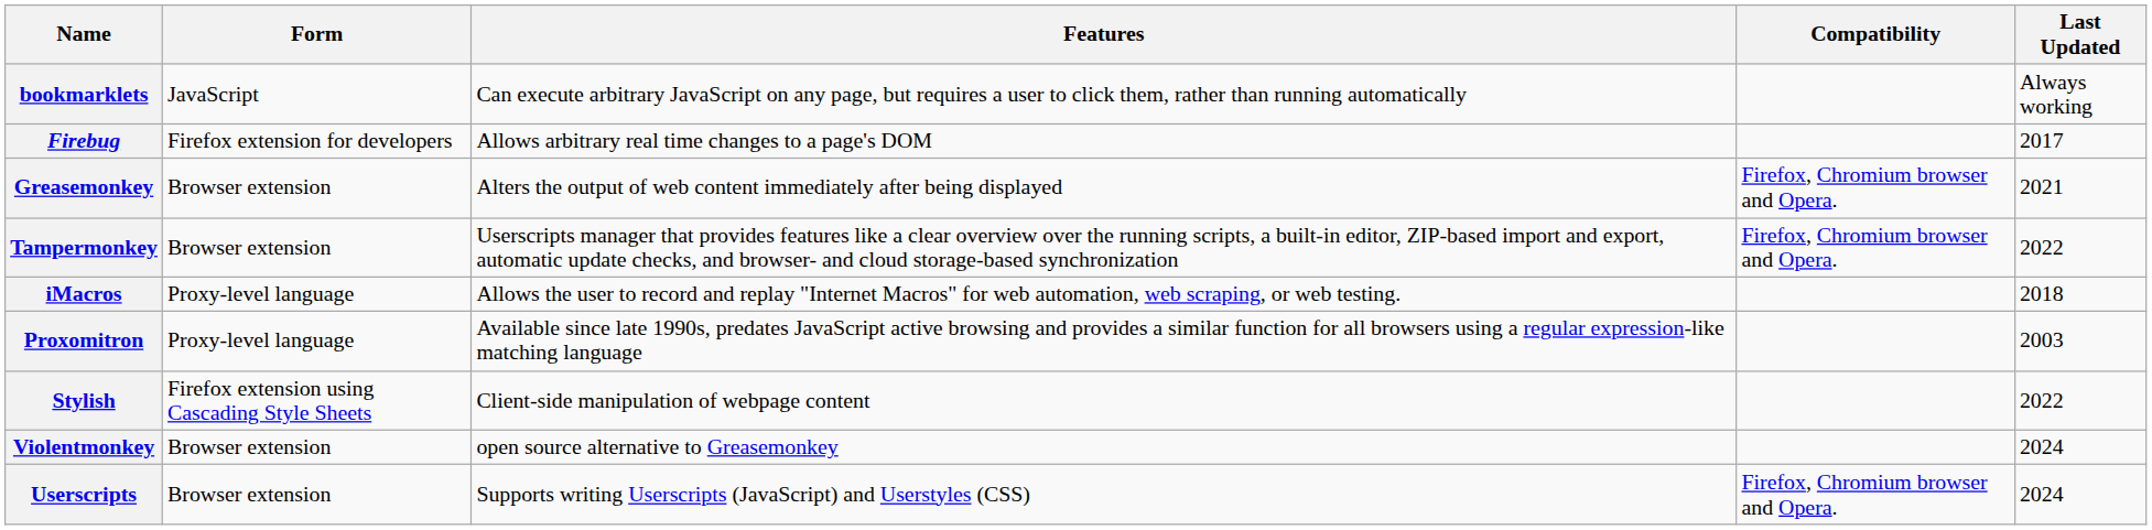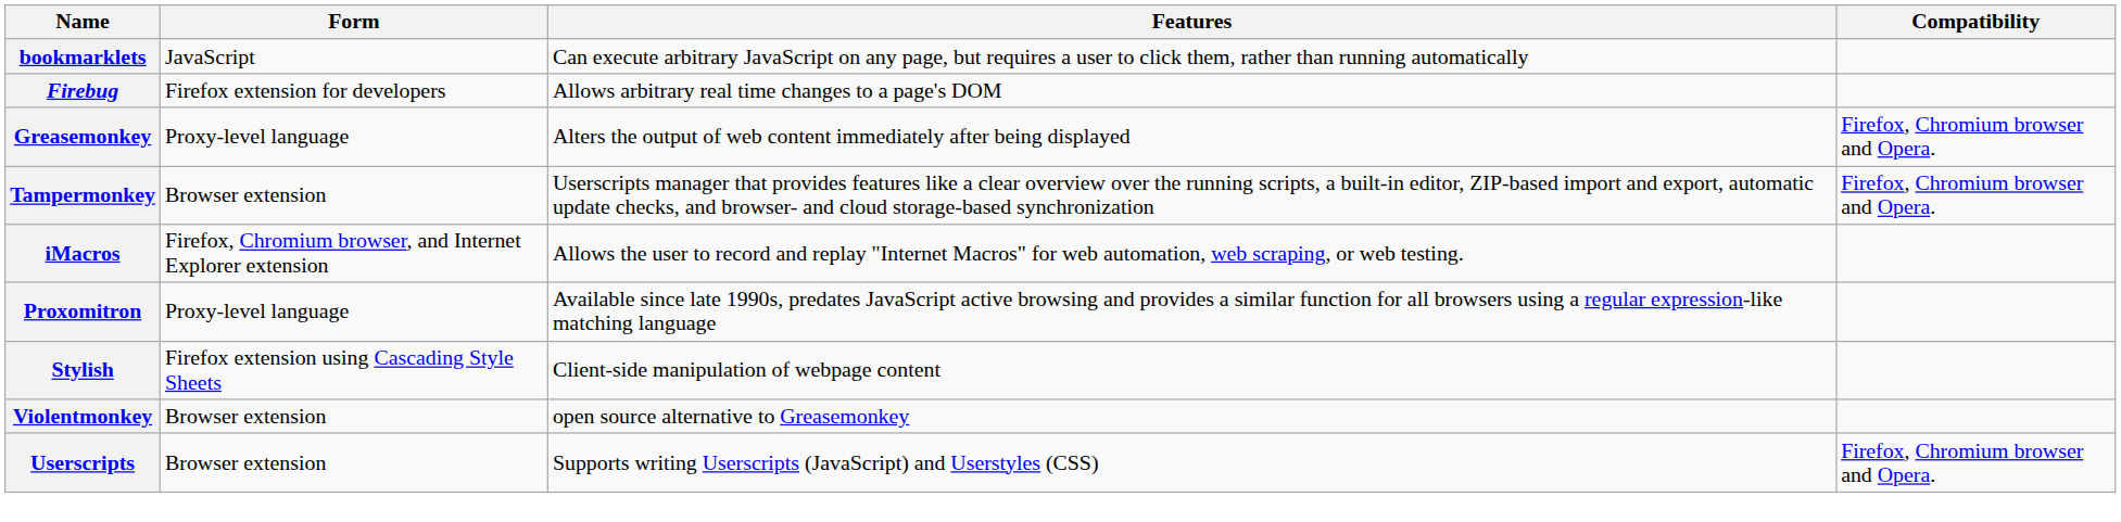 <table class="wikitable sortable">
 <tr>
 <th>Name</th>
 <th>Form</th>
 <th>Features</th>
 <th>Compatibility</th>
-<th>Last Updated</th>
 </tr>
 <tr>
 <th><a href='#'>bookmarklets</a></th>
 <td>JavaScript</td>
 <td>Can execute arbitrary JavaScript on any page, but requires a user to click them, rather than running automatically</td>
 <td></td>
-<td>Always working</td>
 </tr>
 <tr>
 <th><em><a href='#'>Firebug</a></em></th>
 <td>Firefox extension for developers</td>
 <td>Allows arbitrary real time changes to a page's DOM</td>
 <td></td>
-<td>2017</td>
 </tr>
 <tr>
 <th><a href='#'>Greasemonkey</a></th>
-<td>Browser extension</td>
+<td>Proxy-level language</td>
 <td>Alters the output of web content immediately after being displayed</td>
 <td><a href='#'>Firefox</a>, <a href='#'>Chromium browser</a> and <a href='#'>Opera</a>.</td>
-<td>2021</td>
 </tr>
 <tr>
 <th><a href='#'>Tampermonkey</a></th>
 <td>Browser extension</td>
 <td>Userscripts manager that provides features like a clear overview over the running scripts, a built-in editor, ZIP-based import and export, automatic update checks, and browser- and cloud storage-based synchronization</td>
 <td><a href='#'>Firefox</a>, <a href='#'>Chromium browser</a> and <a href='#'>Opera</a>.</td>
-<td>2022</td>
 </tr>
 <tr>
 <th><a href='#'>iMacros</a></th>
-<td>Proxy-level language</td>
+<td>Firefox, <a href='#'>Chromium browser</a>, and Internet Explorer extension</td>
 <td>Allows the user to record and replay "Internet Macros" for web automation, <a href='#'>web scraping</a>, or web testing.</td>
 <td></td>
-<td>2018</td>
 </tr>
 <tr>
 <th><a href='#'>Proxomitron</a></th>
 <td>Proxy-level language</td>
 <td>Available since late 1990s, predates JavaScript active browsing and provides a similar function for all browsers using a <a href='#'>regular expression</a>-like matching language</td>
 <td></td>
-<td>2003</td>
 </tr>
 <tr>
 <th><a href='#'>Stylish</a></th>
 <td>Firefox extension using <a href='#'>Cascading Style Sheets</a></td>
 <td>Client-side manipulation of webpage content</td>
 <td></td>
-<td>2022</td>
 </tr>
 <tr>
 <th><a href='#'>Violentmonkey</a></th>
 <td>Browser extension</td>
 <td>open source alternative to <a href='#'>Greasemonkey</a></td>
 <td></td>
-<td>2024</td>
 </tr>
 <tr>
 <th><a href='#'>Userscripts</a></th>
 <td>Browser extension</td>
 <td>Supports writing <a href='#'>Userscripts</a> (JavaScript) and <a href='#'>Userstyles</a> (CSS)</td>
 <td><a href='#'>Firefox</a>, <a href='#'>Chromium browser</a> and <a href='#'>Opera</a>.</td>
-<td>2024</td>
 </tr>
 </table>
